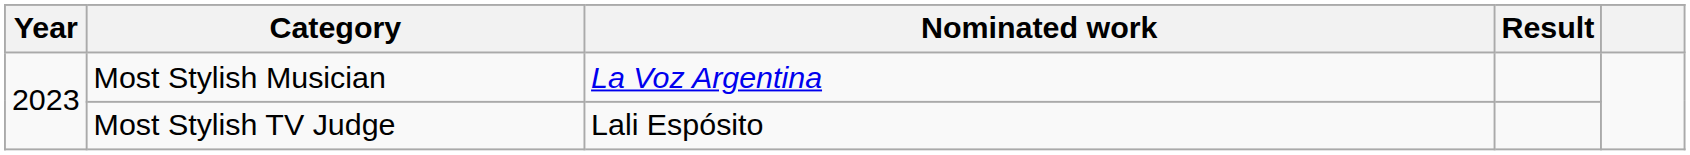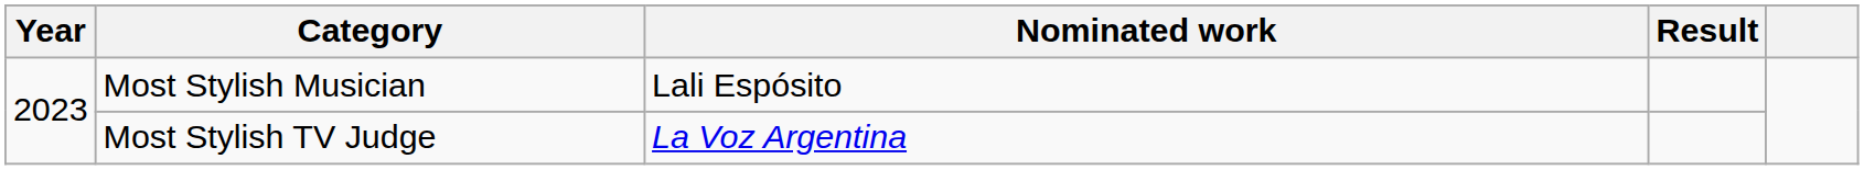 <table class="wikitable plainrowheaders" style="width:70%;">
 <tr>
 <th scope="col" style="width:4%;">Year</th>
 <th scope="col" style="width:30%;">Category</th>
 <th scope="col" style="width:55%;">Nominated work</th>
 <th scope="col" style="width:6%;">Result</th>
 <th scope="col" style="width:6%;"></th>
 </tr>
 <tr>
 <td rowspan="2" align=center>2023</td>
 <td>Most Stylish Musician</td>
-<td><em><a href='#'>La Voz Argentina</a></em></td>
+<td>Lali Espósito</td>
 <td></td>
 <td rowspan="2" align=center></td>
 </tr>
 <tr>
 <td>Most Stylish TV Judge</td>
-<td>Lali Espósito</td>
+<td><em><a href='#'>La Voz Argentina</a></em></td>
 <td></td>
 </tr>
 </table>
